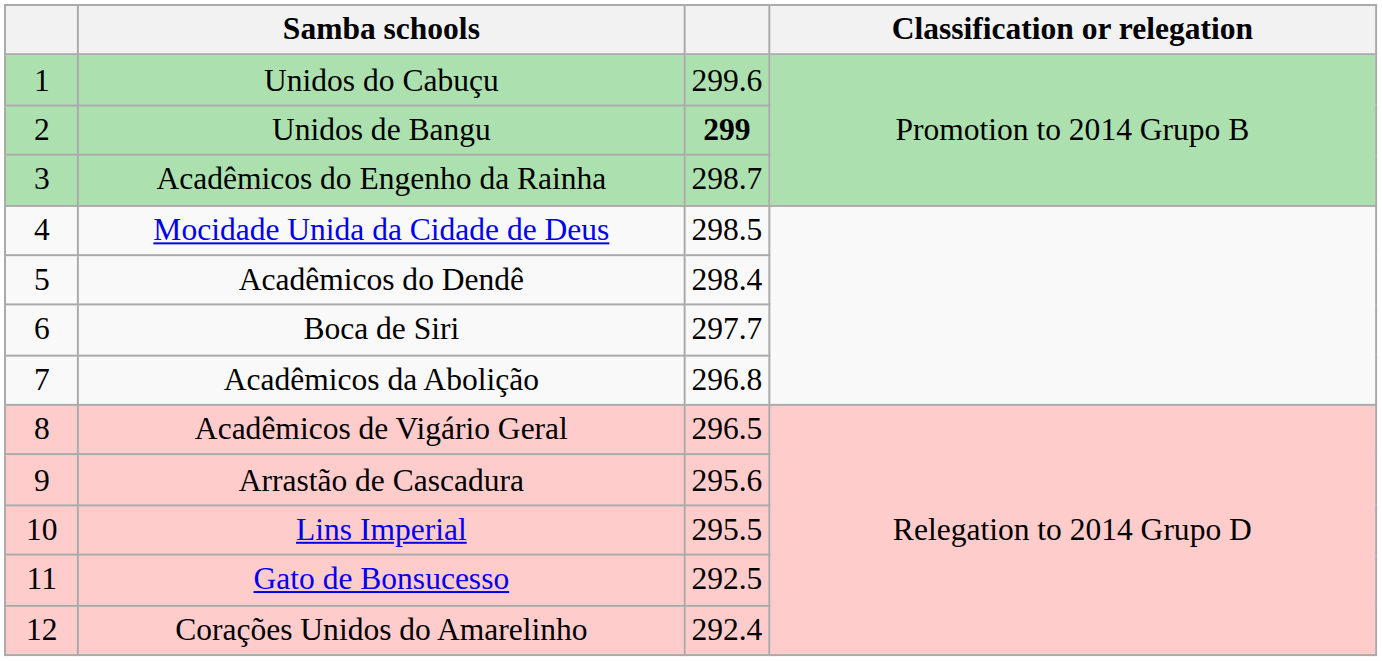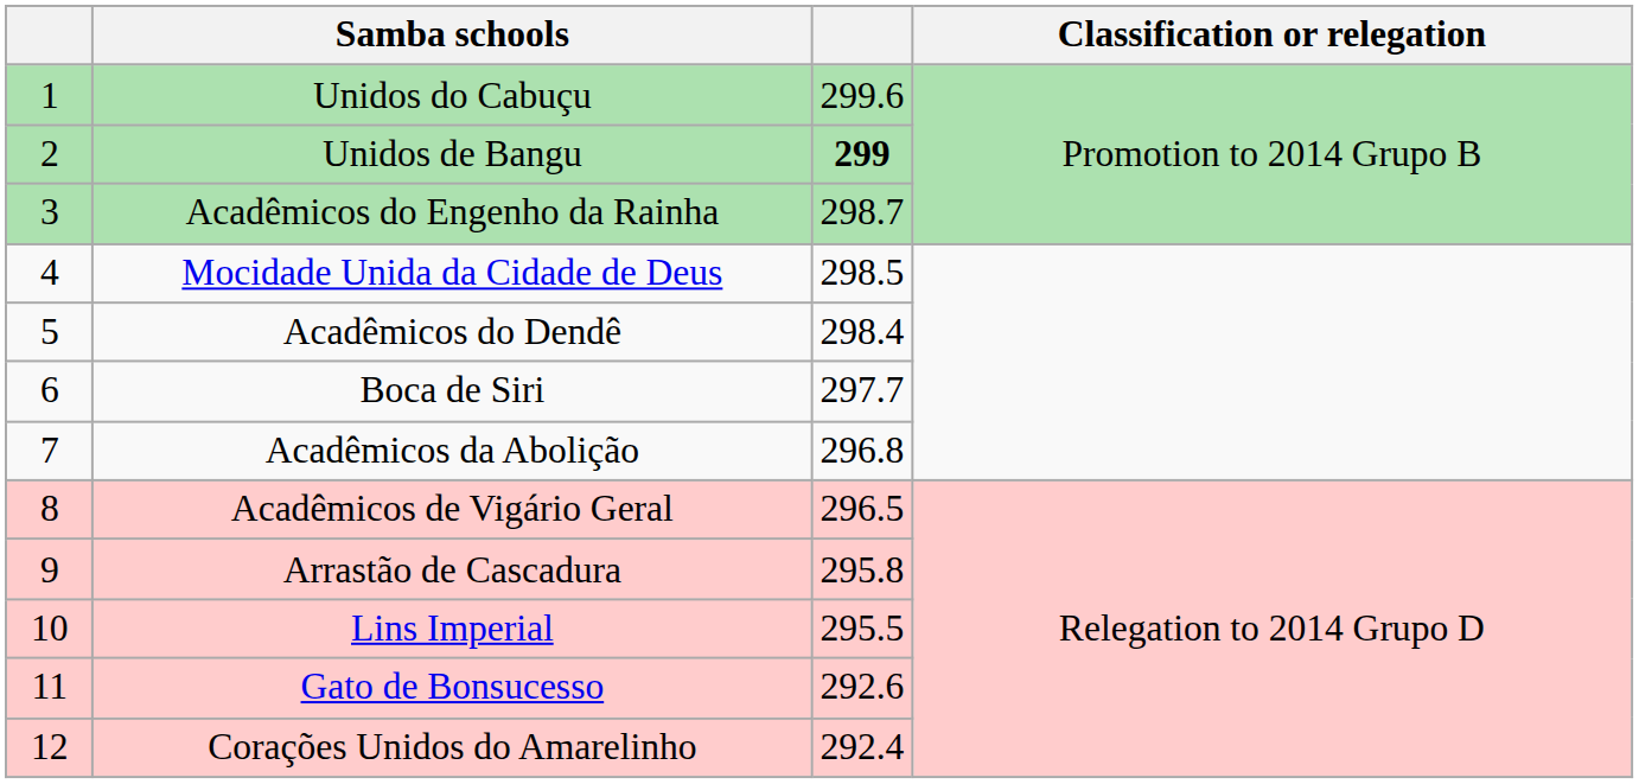 <table class="wikitable">
 <tr>
 <th width="30"></th>
 <th width="300">Samba schools</th>
 <th width="20"></th>
 <th width="300">Classification or relegation</th>
 </tr>
 <tr align="center">
 <td bgcolor=ACE1AF>1</td>
 <td bgcolor=ACE1AF>Unidos do Cabuçu</td>
 <td bgcolor=ACE1AF>299.6</td>
 <td rowspan="3" bgcolor=ACE1AF><span>Promotion to 2014 Grupo B</span></td>
 </tr>
 <tr align="center">
 <td bgcolor=ACE1AF>2</td>
 <td bgcolor=ACE1AF>Unidos de Bangu</td>
 <td bgcolor=ACE1AF><strong>299</strong></td>
 </tr>
 <tr align="center">
 <td bgcolor=ACE1AF>3</td>
 <td bgcolor=ACE1AF>Acadêmicos do Engenho da Rainha</td>
 <td bgcolor=ACE1AF>298.7</td>
 </tr>
 <tr align="center">
 <td>4</td>
 <td><a href='#'>Mocidade Unida da Cidade de Deus</a></td>
 <td>298.5</td>
 <td rowspan="4"></td>
 </tr>
 <tr align="center">
 <td>5</td>
 <td>Acadêmicos do Dendê</td>
 <td>298.4</td>
 </tr>
 <tr align="center">
 <td>6</td>
 <td>Boca de Siri</td>
 <td>297.7</td>
 </tr>
 <tr align="center">
 <td>7</td>
 <td>Acadêmicos da Abolição</td>
 <td>296.8</td>
 </tr>
 <tr align="center">
 <td bgcolor=FFCCCC>8</td>
 <td bgcolor=FFCCCC>Acadêmicos de Vigário Geral</td>
 <td bgcolor=FFCCCC>296.5</td>
 <td rowspan="5" bgcolor=FFCCCC><span>Relegation to 2014 Grupo D</span></td>
 </tr>
 <tr align="center">
 <td bgcolor=FFCCCC>9</td>
 <td bgcolor=FFCCCC>Arrastão de Cascadura</td>
-<td bgcolor=FFCCCC>295.6</td>
+<td bgcolor=FFCCCC>295.8</td>
 </tr>
 <tr align="center">
 <td bgcolor=FFCCCC>10</td>
 <td bgcolor=FFCCCC><a href='#'>Lins Imperial</a></td>
 <td bgcolor=FFCCCC>295.5</td>
 </tr>
 <tr align="center">
 <td bgcolor=FFCCCC>11</td>
 <td bgcolor=FFCCCC><a href='#'>Gato de Bonsucesso</a></td>
-<td bgcolor=FFCCCC>292.5</td>
+<td bgcolor=FFCCCC>292.6</td>
 </tr>
 <tr style="background:#ffffff; color:black; text-align:center;">
 <td bgcolor=FFCCCC>12</td>
 <td bgcolor=FFCCCC>Corações Unidos do Amarelinho</td>
 <td bgcolor=FFCCCC>292.4</td>
 </tr>
 </table>
